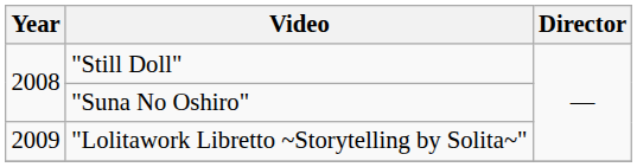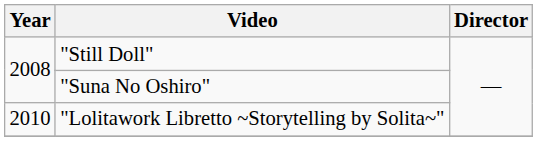 <table class="wikitable plainrowheaders" style="text-align:center;">
 <tr>
 <th>Year</th>
 <th>Video</th>
 <th>Director</th>
 </tr>
 <tr>
 <td align="center" rowspan="2">2008</td>
 <td align="left">"Still Doll"</td>
 <td rowspan="3">—</td>
 </tr>
 <tr>
 <td align="left">"Suna No Oshiro"</td>
 </tr>
 <tr>
-<td align="center" rowspan="1">2009</td>
+<td align="center" rowspan="1">2010</td>
 <td align="left">"Lolitawork Libretto ~Storytelling by Solita~"</td>
 </tr>
 <tr>
 </tr>
 </table>
